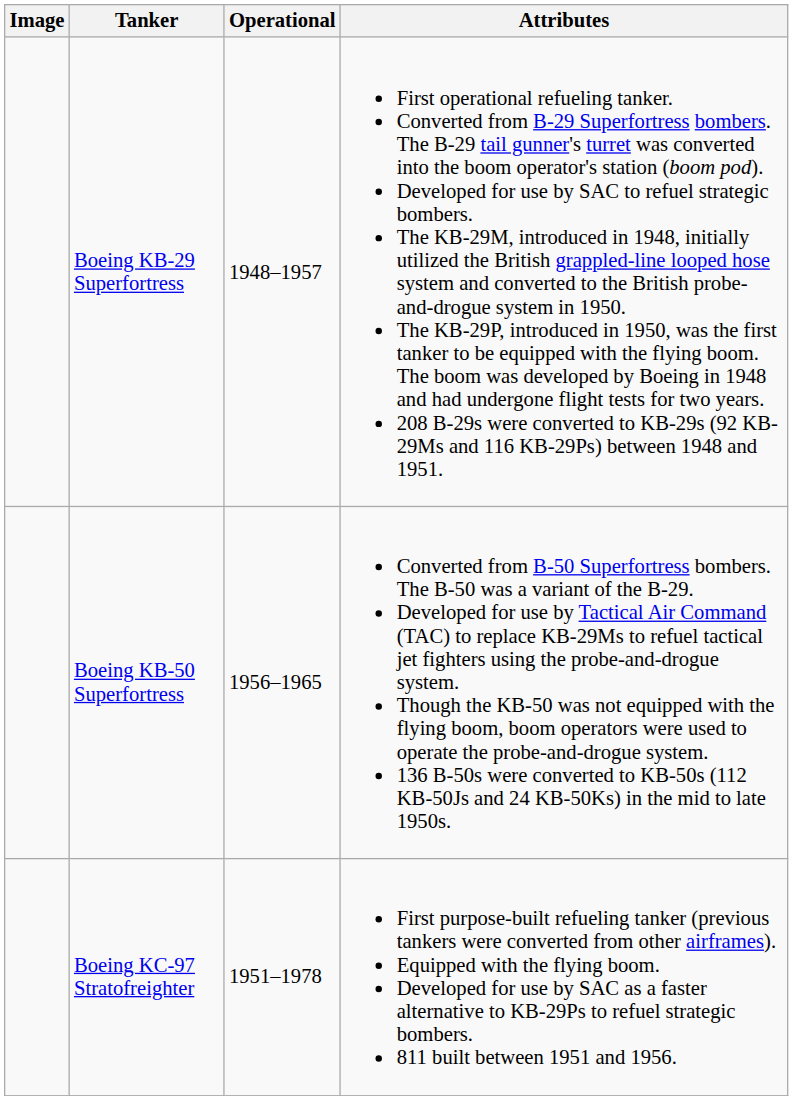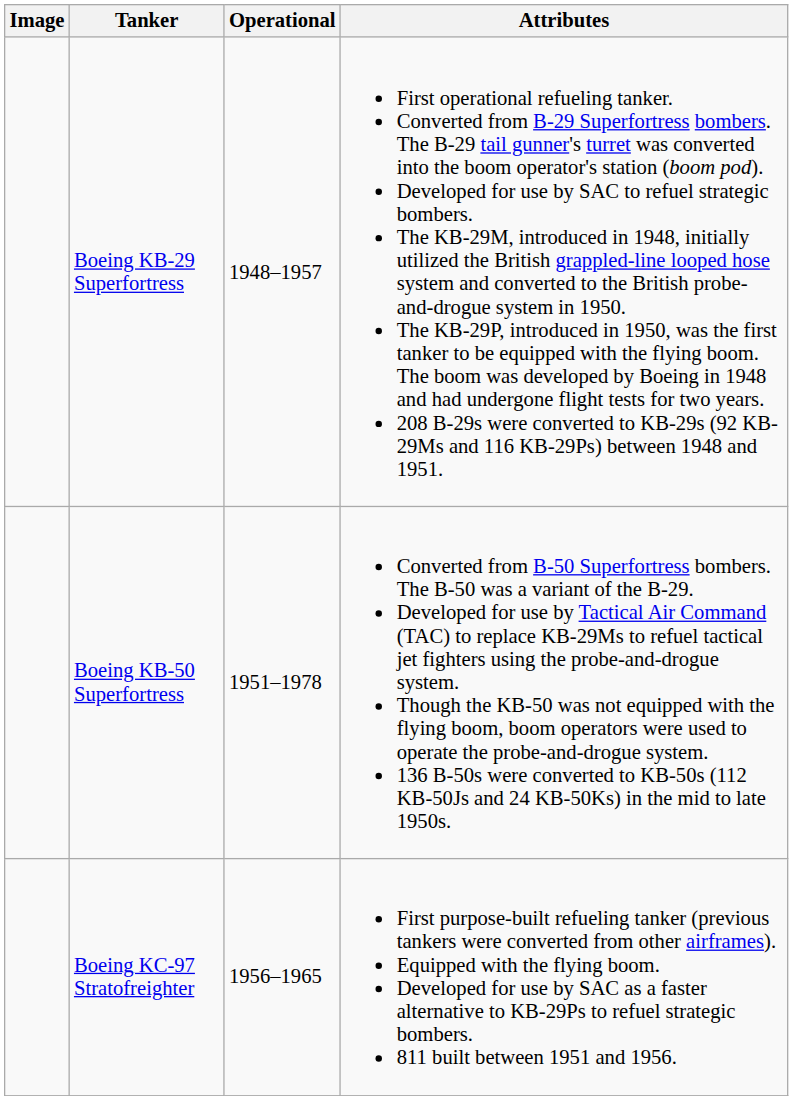 <table class="wikitable">
 <tr>
 <th>Image</th>
 <th>Tanker</th>
 <th>Operational</th>
 <th>Attributes</th>
 </tr>
 <tr>
 <td></td>
 <td><a href='#'>Boeing KB-29 Superfortress</a></td>
 <td>1948–1957</td>
 <td><br><ul><li>First operational refueling tanker.</li><li>Converted from <a href='#'>B-29 Superfortress</a> <a href='#'>bombers</a>. The B-29 <a href='#'>tail gunner</a>'s <a href='#'>turret</a> was converted into the boom operator's station (<em>boom pod</em>).</li><li>Developed for use by SAC to refuel strategic bombers.</li><li>The KB-29M, introduced in 1948, initially utilized the British <a href='#'>grappled-line looped hose</a> system and converted to the British probe-and-drogue system in 1950.</li><li>The KB-29P, introduced in 1950, was the first tanker to be equipped with the flying boom. The boom was developed by Boeing in 1948 and had undergone flight tests for two years.</li><li>208 B-29s were converted to KB-29s (92 KB-29Ms and 116 KB-29Ps) between 1948 and 1951.</li></ul></td>
 </tr>
 <tr>
 <td></td>
 <td><a href='#'>Boeing KB-50 Superfortress</a></td>
-<td>1956–1965</td>
+<td>1951–1978</td>
 <td><br><ul><li>Converted from <a href='#'>B-50 Superfortress</a> bombers. The B-50 was a variant of the B-29.</li><li>Developed for use by <a href='#'>Tactical Air Command</a> (TAC) to replace KB-29Ms to refuel tactical jet fighters using the probe-and-drogue system.</li><li>Though the KB-50 was not equipped with the flying boom, boom operators were used to operate the probe-and-drogue system.</li><li>136 B-50s were converted to KB-50s (112 KB-50Js and 24 KB-50Ks) in the mid to late 1950s.</li></ul></td>
 </tr>
 <tr>
 <td></td>
 <td><a href='#'>Boeing KC-97 Stratofreighter</a></td>
-<td>1951–1978</td>
+<td>1956–1965</td>
 <td><br><ul><li>First purpose-built refueling tanker (previous tankers were converted from other <a href='#'>airframes</a>).</li><li>Equipped with the flying boom.</li><li>Developed for use by SAC as a faster alternative to KB-29Ps to refuel strategic bombers.</li><li>811 built between 1951 and 1956.</li></ul></td>
 </tr>
 <tr>
 </tr>
 </table>
